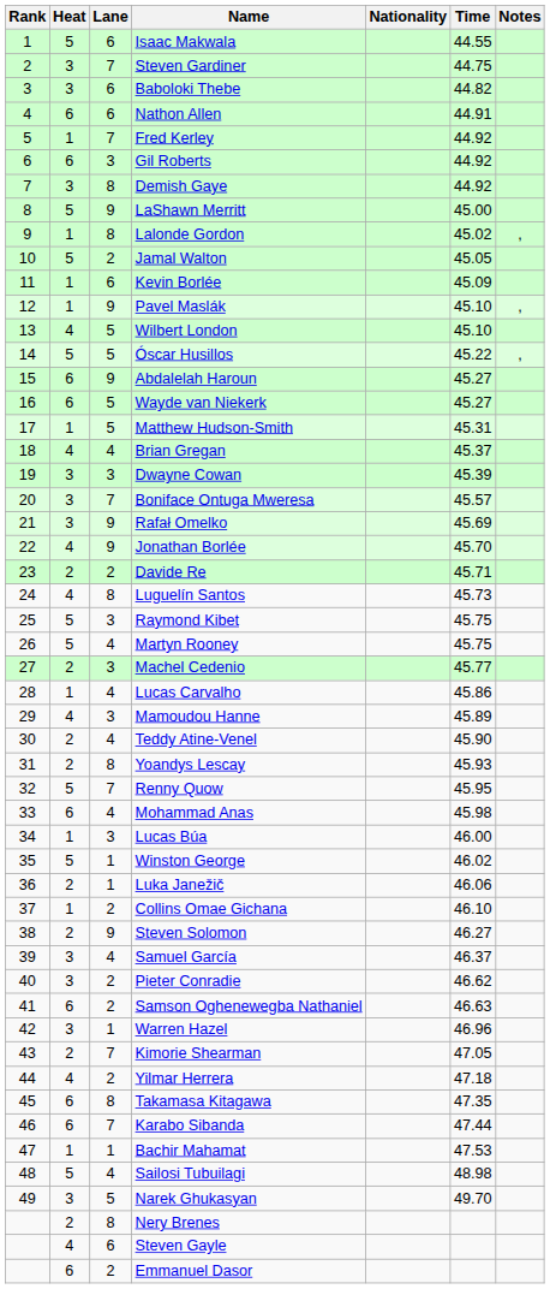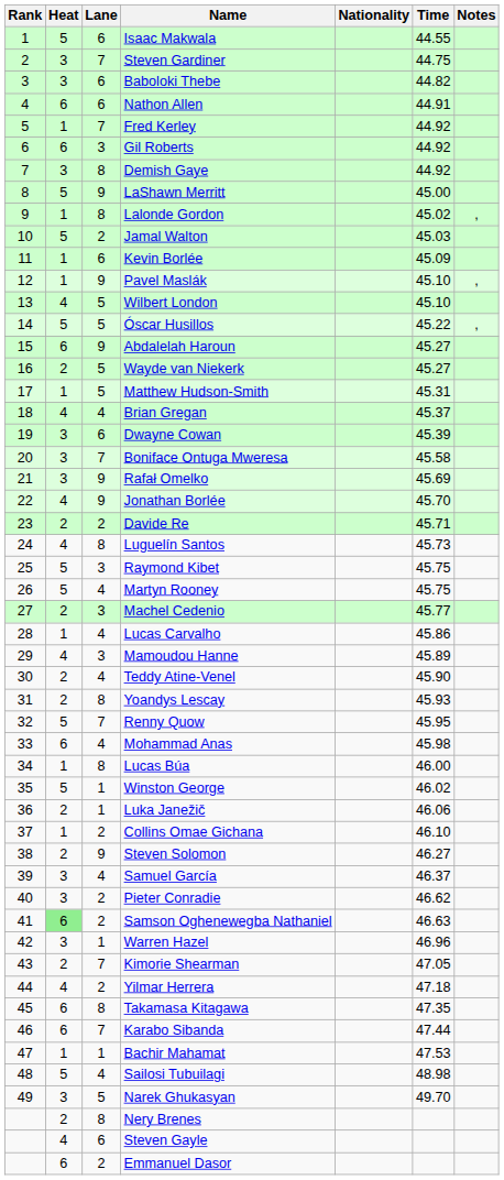 <table class="wikitable sortable" style="text-align:center">
 <tr>
 <th>Rank</th>
 <th>Heat</th>
 <th>Lane</th>
 <th>Name</th>
 <th>Nationality</th>
 <th>Time</th>
 <th>Notes</th>
 </tr>
 <tr style="background:#ccffcc;">
 <td>1</td>
 <td>5</td>
 <td>6</td>
 <td align=left><a href='#'>Isaac Makwala</a></td>
 <td align=left></td>
 <td>44.55</td>
 <td></td>
 </tr>
 <tr style="background:#ccffcc;">
 <td>2</td>
 <td>3</td>
 <td>7</td>
 <td align=left><a href='#'>Steven Gardiner</a></td>
 <td align=left></td>
 <td>44.75</td>
 <td></td>
 </tr>
 <tr style="background:#ccffcc;">
 <td>3</td>
 <td>3</td>
 <td>6</td>
 <td align=left><a href='#'>Baboloki Thebe</a></td>
 <td align=left></td>
 <td>44.82</td>
 <td></td>
 </tr>
 <tr style="background:#ccffcc;">
 <td>4</td>
 <td>6</td>
 <td>6</td>
 <td align=left><a href='#'>Nathon Allen</a></td>
 <td align=left></td>
 <td>44.91</td>
 <td></td>
 </tr>
 <tr style="background:#ccffcc;">
 <td>5</td>
 <td>1</td>
 <td>7</td>
 <td align=left><a href='#'>Fred Kerley</a></td>
 <td align=left></td>
 <td>44.92</td>
 <td></td>
 </tr>
 <tr style="background:#ccffcc;">
 <td>6</td>
 <td>6</td>
 <td>3</td>
 <td align=left><a href='#'>Gil Roberts</a></td>
 <td align=left></td>
 <td>44.92</td>
 <td></td>
 </tr>
 <tr style="background:#ccffcc;">
 <td>7</td>
 <td>3</td>
 <td>8</td>
 <td align=left><a href='#'>Demish Gaye</a></td>
 <td align=left></td>
 <td>44.92</td>
 <td></td>
 </tr>
 <tr style="background:#ccffcc;">
 <td>8</td>
 <td>5</td>
 <td>9</td>
 <td align=left><a href='#'>LaShawn Merritt</a></td>
 <td align=left></td>
 <td>45.00</td>
 <td></td>
 </tr>
 <tr style="background:#ccffcc;">
 <td>9</td>
 <td>1</td>
 <td>8</td>
 <td align=left><a href='#'>Lalonde Gordon</a></td>
 <td align=left></td>
 <td>45.02</td>
 <td>, </td>
 </tr>
 <tr style="background:#ccffcc;">
 <td>10</td>
 <td>5</td>
 <td>2</td>
 <td align=left><a href='#'>Jamal Walton</a></td>
 <td align=left></td>
-<td>45.05</td>
+<td>45.03</td>
 <td></td>
 </tr>
 <tr style="background:#ccffcc;">
 <td>11</td>
 <td>1</td>
 <td>6</td>
 <td align=left><a href='#'>Kevin Borlée</a></td>
 <td align=left></td>
 <td>45.09</td>
 <td></td>
 </tr>
 <tr bgcolor=ddffdd>
 <td>12</td>
 <td>1</td>
 <td>9</td>
 <td align=left><a href='#'>Pavel Maslák</a></td>
 <td align=left></td>
 <td>45.10</td>
 <td>, </td>
 </tr>
 <tr style="background:#ccffcc;">
 <td>13</td>
 <td>4</td>
 <td>5</td>
 <td align=left><a href='#'>Wilbert London</a></td>
 <td align=left></td>
 <td>45.10</td>
 <td></td>
 </tr>
 <tr bgcolor=ddffdd>
 <td>14</td>
 <td>5</td>
 <td>5</td>
 <td align=left><a href='#'>Óscar Husillos</a></td>
 <td align=left></td>
 <td>45.22</td>
 <td>, </td>
 </tr>
 <tr style="background:#ccffcc;">
 <td>15</td>
 <td>6</td>
 <td>9</td>
 <td align=left><a href='#'>Abdalelah Haroun</a></td>
 <td align=left></td>
 <td>45.27</td>
 <td></td>
 </tr>
 <tr style="background:#ccffcc;">
 <td>16</td>
-<td>6</td>
+<td>2</td>
 <td>5</td>
 <td align=left><a href='#'>Wayde van Niekerk</a></td>
 <td align=left></td>
 <td>45.27</td>
 <td></td>
 </tr>
 <tr bgcolor=ddffdd>
 <td>17</td>
 <td>1</td>
 <td>5</td>
 <td align=left><a href='#'>Matthew Hudson-Smith</a></td>
 <td align=left></td>
 <td>45.31</td>
 <td></td>
 </tr>
 <tr style="background:#ccffcc;">
 <td>18</td>
 <td>4</td>
 <td>4</td>
 <td align=left><a href='#'>Brian Gregan</a></td>
 <td align=left></td>
 <td>45.37</td>
 <td></td>
 </tr>
 <tr style="background:#ccffcc;">
 <td>19</td>
 <td>3</td>
-<td>3</td>
+<td>6</td>
 <td align=left><a href='#'>Dwayne Cowan</a></td>
 <td align=left></td>
 <td>45.39</td>
 <td></td>
 </tr>
 <tr bgcolor=ddffdd>
 <td>20</td>
 <td>3</td>
 <td>7</td>
 <td align=left><a href='#'>Boniface Ontuga Mweresa</a></td>
 <td align=left></td>
-<td>45.57</td>
+<td>45.58</td>
 <td></td>
 </tr>
 <tr bgcolor=ddffdd>
 <td>21</td>
 <td>3</td>
 <td>9</td>
 <td align=left><a href='#'>Rafał Omelko</a></td>
 <td align=left></td>
 <td>45.69</td>
 <td></td>
 </tr>
 <tr bgcolor=ddffdd>
 <td>22</td>
 <td>4</td>
 <td>9</td>
 <td align=left><a href='#'>Jonathan Borlée</a></td>
 <td align=left></td>
 <td>45.70</td>
 <td></td>
 </tr>
 <tr style="background:#ccffcc;">
 <td>23</td>
 <td>2</td>
 <td>2</td>
 <td align=left><a href='#'>Davide Re</a></td>
 <td align=left></td>
 <td>45.71</td>
 <td></td>
 </tr>
 <tr>
 <td>24</td>
 <td>4</td>
 <td>8</td>
 <td align=left><a href='#'>Luguelín Santos</a></td>
 <td align=left></td>
 <td>45.73</td>
 <td></td>
 </tr>
 <tr>
 <td>25</td>
 <td>5</td>
 <td>3</td>
 <td align=left><a href='#'>Raymond Kibet</a></td>
 <td align=left></td>
 <td>45.75</td>
 <td></td>
 </tr>
 <tr>
 <td>26</td>
 <td>5</td>
 <td>4</td>
 <td align=left><a href='#'>Martyn Rooney</a></td>
 <td align=left></td>
 <td>45.75</td>
 <td></td>
 </tr>
 <tr style="background:#ccffcc;">
 <td>27</td>
 <td>2</td>
 <td>3</td>
 <td align=left><a href='#'>Machel Cedenio</a></td>
 <td align=left></td>
 <td>45.77</td>
 <td></td>
 </tr>
 <tr>
 <td>28</td>
 <td>1</td>
 <td>4</td>
 <td align=left><a href='#'>Lucas Carvalho</a></td>
 <td align=left></td>
 <td>45.86</td>
 <td></td>
 </tr>
 <tr>
 <td>29</td>
 <td>4</td>
 <td>3</td>
 <td align=left><a href='#'>Mamoudou Hanne</a></td>
 <td align=left></td>
 <td>45.89</td>
 <td></td>
 </tr>
 <tr>
 <td>30</td>
 <td>2</td>
 <td>4</td>
 <td align=left><a href='#'>Teddy Atine-Venel</a></td>
 <td align=left></td>
 <td>45.90</td>
 <td></td>
 </tr>
 <tr>
 <td>31</td>
 <td>2</td>
 <td>8</td>
 <td align=left><a href='#'>Yoandys Lescay</a></td>
 <td align=left></td>
 <td>45.93</td>
 <td></td>
 </tr>
 <tr>
 <td>32</td>
 <td>5</td>
 <td>7</td>
 <td align=left><a href='#'>Renny Quow</a></td>
 <td align=left></td>
 <td>45.95</td>
 <td></td>
 </tr>
 <tr>
 <td>33</td>
 <td>6</td>
 <td>4</td>
 <td align=left><a href='#'>Mohammad Anas</a></td>
 <td align=left></td>
 <td>45.98</td>
 <td></td>
 </tr>
 <tr>
 <td>34</td>
 <td>1</td>
-<td>3</td>
+<td>8</td>
 <td align=left><a href='#'>Lucas Búa</a></td>
 <td align=left></td>
 <td>46.00</td>
 <td></td>
 </tr>
 <tr>
 <td>35</td>
 <td>5</td>
 <td>1</td>
 <td align=left><a href='#'>Winston George</a></td>
 <td align=left></td>
 <td>46.02</td>
 <td></td>
 </tr>
 <tr>
 <td>36</td>
 <td>2</td>
 <td>1</td>
 <td align=left><a href='#'>Luka Janežič</a></td>
 <td align=left></td>
 <td>46.06</td>
 <td></td>
 </tr>
 <tr>
 <td>37</td>
 <td>1</td>
 <td>2</td>
 <td align=left><a href='#'>Collins Omae Gichana</a></td>
 <td align=left></td>
 <td>46.10</td>
 <td></td>
 </tr>
 <tr>
 <td>38</td>
 <td>2</td>
 <td>9</td>
 <td align=left><a href='#'>Steven Solomon</a></td>
 <td align=left></td>
 <td>46.27</td>
 <td></td>
 </tr>
 <tr>
 <td>39</td>
 <td>3</td>
 <td>4</td>
 <td align=left><a href='#'>Samuel García</a></td>
 <td align=left></td>
 <td>46.37</td>
 <td></td>
 </tr>
 <tr>
 <td>40</td>
 <td>3</td>
 <td>2</td>
 <td align=left><a href='#'>Pieter Conradie</a></td>
 <td align=left></td>
 <td>46.62</td>
 <td></td>
 </tr>
 <tr>
 <td>41</td>
-<td>6</td>
+<td style="background: lightgreen;">6</td>
 <td>2</td>
 <td align=left><a href='#'>Samson Oghenewegba Nathaniel</a></td>
 <td align=left></td>
 <td>46.63</td>
 <td></td>
 </tr>
 <tr>
 <td>42</td>
 <td>3</td>
 <td>1</td>
 <td align=left><a href='#'>Warren Hazel</a></td>
 <td align=left></td>
 <td>46.96</td>
 <td></td>
 </tr>
 <tr>
 <td>43</td>
 <td>2</td>
 <td>7</td>
 <td align=left><a href='#'>Kimorie Shearman</a></td>
 <td align=left></td>
 <td>47.05</td>
 <td></td>
 </tr>
 <tr>
 <td>44</td>
 <td>4</td>
 <td>2</td>
 <td align=left><a href='#'>Yilmar Herrera</a></td>
 <td align=left></td>
 <td>47.18</td>
 <td></td>
 </tr>
 <tr>
 <td>45</td>
 <td>6</td>
 <td>8</td>
 <td align=left><a href='#'>Takamasa Kitagawa</a></td>
 <td align=left></td>
 <td>47.35</td>
 <td></td>
 </tr>
 <tr>
 <td>46</td>
 <td>6</td>
 <td>7</td>
 <td align=left><a href='#'>Karabo Sibanda</a></td>
 <td align=left></td>
 <td>47.44</td>
 <td></td>
 </tr>
 <tr>
 <td>47</td>
 <td>1</td>
 <td>1</td>
 <td align=left><a href='#'>Bachir Mahamat</a></td>
 <td align=left></td>
 <td>47.53</td>
 <td></td>
 </tr>
 <tr>
 <td>48</td>
 <td>5</td>
 <td>4</td>
 <td align=left><a href='#'>Sailosi Tubuilagi</a></td>
 <td align=left></td>
 <td>48.98</td>
 <td></td>
 </tr>
 <tr>
 <td>49</td>
 <td>3</td>
 <td>5</td>
 <td align=left><a href='#'>Narek Ghukasyan</a></td>
 <td align=left></td>
 <td>49.70</td>
 <td></td>
 </tr>
 <tr>
 <td></td>
 <td>2</td>
 <td>8</td>
 <td align=left><a href='#'>Nery Brenes</a></td>
 <td align=left></td>
 <td></td>
 <td></td>
 </tr>
 <tr>
 <td></td>
 <td>4</td>
 <td>6</td>
 <td align=left><a href='#'>Steven Gayle</a></td>
 <td align=left></td>
 <td></td>
 <td></td>
 </tr>
 <tr>
 <td></td>
 <td>6</td>
 <td>2</td>
 <td align=left><a href='#'>Emmanuel Dasor</a></td>
 <td align=left></td>
 <td></td>
 <td></td>
 </tr>
 </table>
